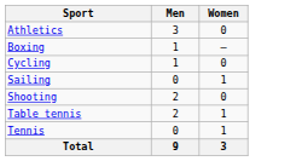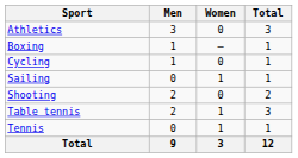 <table class="wikitable sortable" style="text-align:center;">
 <tr>
 <th width=180>Sport</th>
 <th width=55>Men</th>
 <th width=55>Women</th>
+<th width=55>Total</th>
 </tr>
 <tr>
 <td align=left><a href='#'>Athletics</a></td>
 <td>3</td>
 <td>0</td>
+<td>3</td>
 </tr>
 <tr>
 <td align=left><a href='#'>Boxing</a></td>
 <td>1</td>
 <td>–</td>
+<td>1</td>
 </tr>
 <tr>
 <td align=left><a href='#'>Cycling</a></td>
 <td>1</td>
 <td>0</td>
+<td>1</td>
 </tr>
 <tr>
 <td align=left><a href='#'>Sailing</a></td>
 <td>0</td>
+<td>1</td>
 <td>1</td>
 </tr>
 <tr>
 <td align=left><a href='#'>Shooting</a></td>
 <td>2</td>
 <td>0</td>
+<td>2</td>
 </tr>
 <tr>
 <td align=left><a href='#'>Table tennis</a></td>
 <td>2</td>
 <td>1</td>
+<td>3</td>
 </tr>
 <tr>
 <td align=left><a href='#'>Tennis</a></td>
 <td>0</td>
+<td>1</td>
 <td>1</td>
 </tr>
 <tr>
 <th>Total</th>
 <th>9</th>
 <th>3</th>
+<th>12</th>
 </tr>
 </table>
